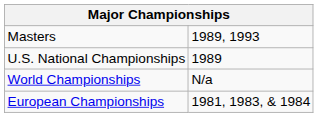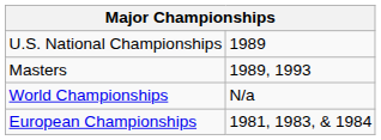 <table class="wikitable">
 <tr>
 <th colspan="2">Major Championships</th>
 </tr>
 <tr>
+<td>U.S. National Championships</td>
+<td>1989</td>
+</tr>
+<tr>
 <td>Masters</td>
 <td>1989, 1993</td>
-</tr>
-<tr>
-<td>U.S. National Championships</td>
-<td>1989</td>
 </tr>
 <tr>
 <td><a href='#'>World Championships</a></td>
 <td>N/a</td>
 </tr>
 <tr>
 <td><a href='#'>European Championships</a></td>
 <td>1981, 1983, & 1984</td>
 </tr>
 </table>
